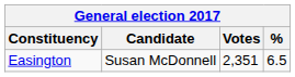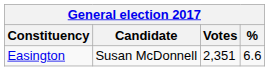 <table class="wikitable">
 <tr>
 <th colspan="4"><a href='#'>General election 2017</a></th>
 </tr>
 <tr>
 <th>Constituency</th>
 <th>Candidate</th>
 <th>Votes</th>
 <th>%</th>
 </tr>
 <tr>
 <td><a href='#'>Easington</a></td>
 <td>Susan McDonnell</td>
 <td>2,351</td>
-<td>6.5</td>
+<td>6.6</td>
 </tr>
 </table>
